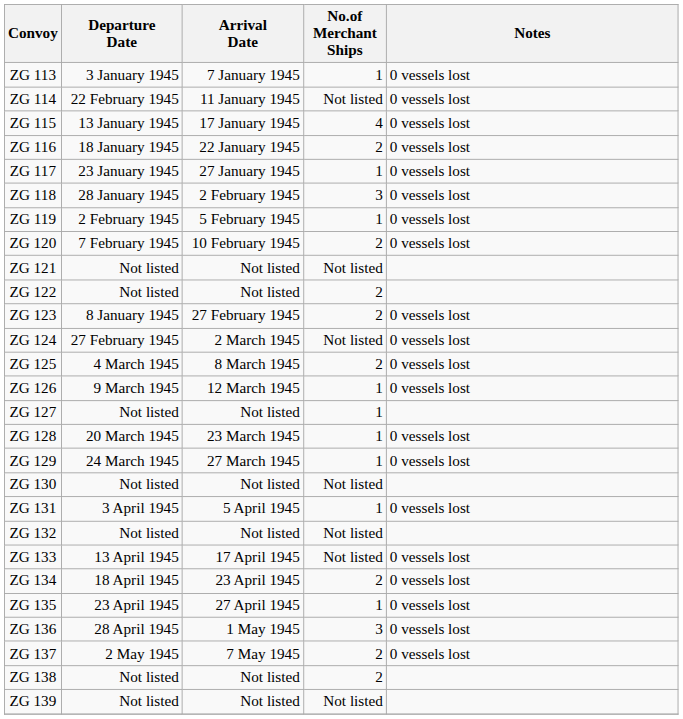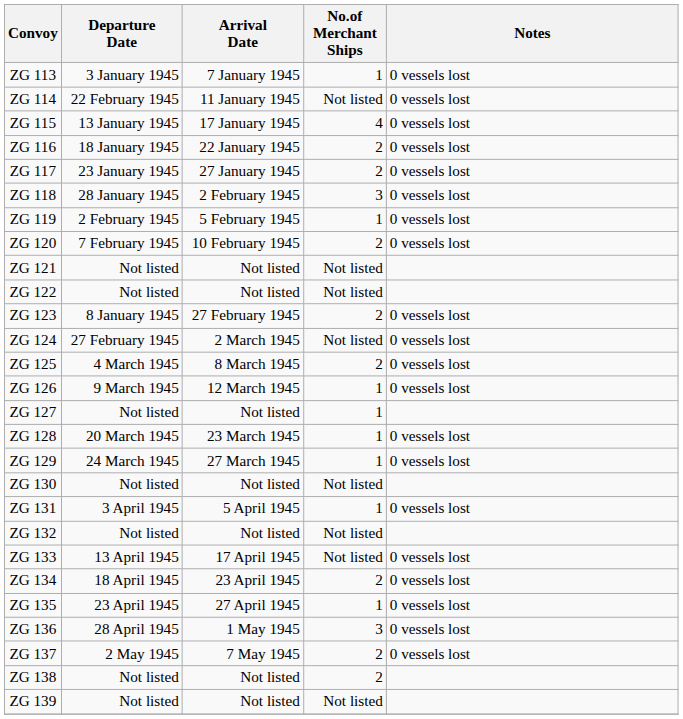 <table class="wikitable sortable">
 <tr>
 <th scope="col" width="50px">Convoy</th>
 <th scope="col" width="120px">Departure<br>Date</th>
 <th scope="col" width="120px">Arrival<br>Date</th>
 <th scope="col" width="80px">No.of Merchant Ships</th>
 <th scope="col" width="300px">Notes</th>
 </tr>
 <tr>
 <td align="center">ZG 113</td>
 <td align="right">3 January 1945</td>
 <td align="right">7 January 1945</td>
 <td align="right">1</td>
 <td align="left">0 vessels lost</td>
 </tr>
 <tr>
 <td align="center">ZG 114</td>
 <td align="right">22 February 1945</td>
 <td align="right">11 January 1945</td>
 <td align="right">Not listed</td>
 <td align="left">0 vessels lost</td>
 </tr>
 <tr>
 <td align="center">ZG 115</td>
 <td align="right">13 January 1945</td>
 <td align="right">17 January 1945</td>
 <td align="right">4</td>
 <td align="left">0 vessels lost</td>
 </tr>
 <tr>
 <td align="center">ZG 116</td>
 <td align="right">18 January 1945</td>
 <td align="right">22 January 1945</td>
 <td align="right">2</td>
 <td align="left">0 vessels lost</td>
 </tr>
 <tr>
 <td align="center">ZG 117</td>
 <td align="right">23 January 1945</td>
 <td align="right">27 January 1945</td>
-<td align="right">1</td>
+<td align="right">2</td>
 <td align="left">0 vessels lost</td>
 </tr>
 <tr>
 <td align="center">ZG 118</td>
 <td align="right">28 January 1945</td>
 <td align="right">2 February 1945</td>
 <td align="right">3</td>
 <td align="left">0 vessels lost</td>
 </tr>
 <tr>
 <td align="center">ZG 119</td>
 <td align="right">2 February 1945</td>
 <td align="right">5 February 1945</td>
 <td align="right">1</td>
 <td align="left">0 vessels lost</td>
 </tr>
 <tr>
 <td align="center">ZG 120</td>
 <td align="right">7 February 1945</td>
 <td align="right">10 February 1945</td>
 <td align="right">2</td>
 <td align="left">0 vessels lost</td>
 </tr>
 <tr>
 <td align="center">ZG 121</td>
 <td align="right">Not listed</td>
 <td align="right">Not listed</td>
 <td align="right">Not listed</td>
 <td align="left"></td>
 </tr>
 <tr>
 <td align="center">ZG 122</td>
 <td align="right">Not listed</td>
 <td align="right">Not listed</td>
-<td align="right">2</td>
+<td align="right">Not listed</td>
 <td align="left"></td>
 </tr>
 <tr>
 <td align="center">ZG 123</td>
 <td align="right">8 January 1945</td>
 <td align="right">27 February 1945</td>
 <td align="right">2</td>
 <td align="left">0 vessels lost</td>
 </tr>
 <tr>
 <td align="center">ZG 124</td>
 <td align="right">27 February 1945</td>
 <td align="right">2 March 1945</td>
 <td align="right">Not listed</td>
 <td align="left">0 vessels lost</td>
 </tr>
 <tr>
 <td align="center">ZG 125</td>
 <td align="right">4 March 1945</td>
 <td align="right">8 March 1945</td>
 <td align="right">2</td>
 <td align="left">0 vessels lost</td>
 </tr>
 <tr>
 <td align="center">ZG 126</td>
 <td align="right">9 March 1945</td>
 <td align="right">12 March 1945</td>
 <td align="right">1</td>
 <td align="left">0 vessels lost</td>
 </tr>
 <tr>
 <td align="center">ZG 127</td>
 <td align="right">Not listed</td>
 <td align="right">Not listed</td>
 <td align="right">1</td>
 <td align="left"></td>
 </tr>
 <tr>
 <td align="center">ZG 128</td>
 <td align="right">20 March 1945</td>
 <td align="right">23 March 1945</td>
 <td align="right">1</td>
 <td align="left">0 vessels lost</td>
 </tr>
 <tr>
 <td align="center">ZG 129</td>
 <td align="right">24 March 1945</td>
 <td align="right">27 March 1945</td>
 <td align="right">1</td>
 <td align="left">0 vessels lost</td>
 </tr>
 <tr>
 <td align="center">ZG 130</td>
 <td align="right">Not listed</td>
 <td align="right">Not listed</td>
 <td align="right">Not listed</td>
 <td align="left"></td>
 </tr>
 <tr>
 <td align="center">ZG 131</td>
 <td align="right">3 April 1945</td>
 <td align="right">5 April 1945</td>
 <td align="right">1</td>
 <td align="left">0 vessels lost</td>
 </tr>
 <tr>
 <td align="center">ZG 132</td>
 <td align="right">Not listed</td>
 <td align="right">Not listed</td>
 <td align="right">Not listed</td>
 <td align="left"></td>
 </tr>
 <tr>
 <td align="center">ZG 133</td>
 <td align="right">13 April 1945</td>
 <td align="right">17 April 1945</td>
 <td align="right">Not listed</td>
 <td align="left">0 vessels lost</td>
 </tr>
 <tr>
 <td align="center">ZG 134</td>
 <td align="right">18 April 1945</td>
 <td align="right">23 April 1945</td>
 <td align="right">2</td>
 <td align="left">0 vessels lost</td>
 </tr>
 <tr>
 <td align="center">ZG 135</td>
 <td align="right">23 April 1945</td>
 <td align="right">27 April 1945</td>
 <td align="right">1</td>
 <td align="left">0 vessels lost</td>
 </tr>
 <tr>
 <td align="center">ZG 136</td>
 <td align="right">28 April 1945</td>
 <td align="right">1 May 1945</td>
 <td align="right">3</td>
 <td align="left">0 vessels lost</td>
 </tr>
 <tr>
 <td align="center">ZG 137</td>
 <td align="right">2 May 1945</td>
 <td align="right">7 May 1945</td>
 <td align="right">2</td>
 <td align="left">0 vessels lost</td>
 </tr>
 <tr>
 <td align="center">ZG 138</td>
 <td align="right">Not listed</td>
 <td align="right">Not listed</td>
 <td align="right">2</td>
 <td align="left"></td>
 </tr>
 <tr>
 <td align="center">ZG 139</td>
 <td align="right">Not listed</td>
 <td align="right">Not listed</td>
 <td align="right">Not listed</td>
 <td align="left"></td>
 </tr>
 <tr>
 </tr>
 </table>
